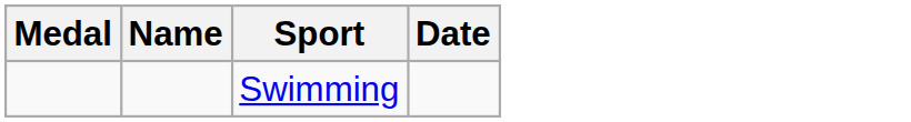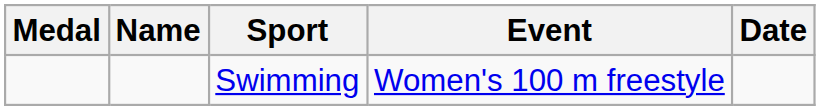 <table class="wikitable sortable" style="font-size:90%">
 <tr>
 <th>Medal</th>
 <th>Name</th>
 <th>Sport</th>
+<th>Event</th>
 <th>Date</th>
 </tr>
 <tr>
 <td></td>
 <td></td>
 <td><a href='#'>Swimming</a></td>
+<td><a href='#'>Women's 100 m freestyle</a></td>
 <td></td>
 </tr>
 </table>
